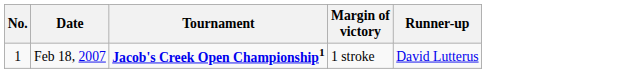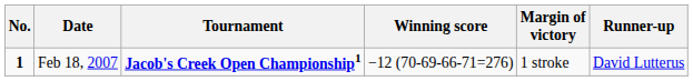 <table class="wikitable" style="font-size:95%;">
 <tr>
 <th>No.</th>
 <th>Date</th>
 <th>Tournament</th>
+<th>Winning score</th>
 <th>Margin of<br>victory</th>
 <th>Runner-up</th>
 </tr>
 <tr>
-<td align=center>1</td>
+<td align=center><strong>1</strong></td>
 <td align=right>Feb 18, <a href='#'>2007</a></td>
 <td><strong><a href='#'>Jacob's Creek Open Championship</a><sup>1</sup></strong></td>
+<td>−12 (70-69-66-71=276)</td>
 <td>1 stroke</td>
 <td> <a href='#'>David Lutterus</a></td>
 </tr>
 </table>
